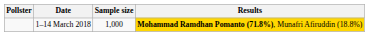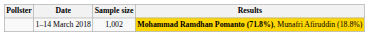 <table class="wikitable sortable" style="text-align: center; font-size: 75%;">
 <tr>
 <th>Pollster</th>
 <th>Date</th>
 <th>Sample size</th>
 <th>Results</th>
 </tr>
 <tr>
 <td></td>
 <td>1–14 March 2018</td>
-<td>1,000</td>
+<td>1,002</td>
 <td style="background: gold;"><strong>Mohammad Ramdhan Pomanto (71.8%)</strong>, Munafri Afiruddin (18.8%)</td>
 </tr>
 </table>
